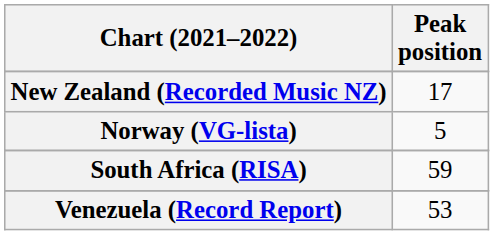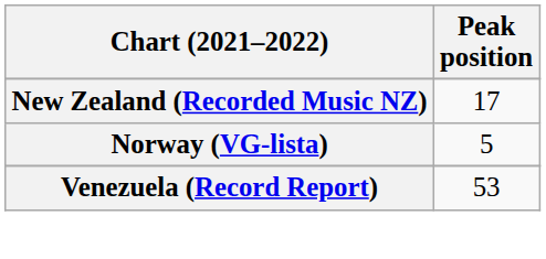 <table class="wikitable sortable plainrowheaders" style="text-align:center">
 <tr>
 <th>Chart (2021–2022)</th>
 <th>Peak<br>position</th>
 </tr>
 <tr>
 </tr>
 <tr>
 </tr>
 <tr>
 </tr>
 <tr>
 </tr>
 <tr>
 </tr>
 <tr>
 </tr>
 <tr>
 </tr>
 <tr>
 </tr>
 <tr>
 </tr>
 <tr>
 <th scope="row">New Zealand (<a href='#'>Recorded Music NZ</a>)</th>
 <td>17</td>
 </tr>
 <tr>
 <th scope="row">Norway (<a href='#'>VG-lista</a>)</th>
 <td>5</td>
 </tr>
 <tr>
 </tr>
 <tr>
 </tr>
 <tr>
 </tr>
 <tr>
-<th scope="row">South Africa (<a href='#'>RISA</a>)</th>
-<td>59</td>
-</tr>
-<tr>
 </tr>
 <tr>
 </tr>
 <tr>
 </tr>
 <tr>
 </tr>
 <tr>
 </tr>
 <tr>
 <th scope="row">Venezuela (<a href='#'>Record Report</a>)</th>
 <td>53</td>
 </tr>
 </table>
